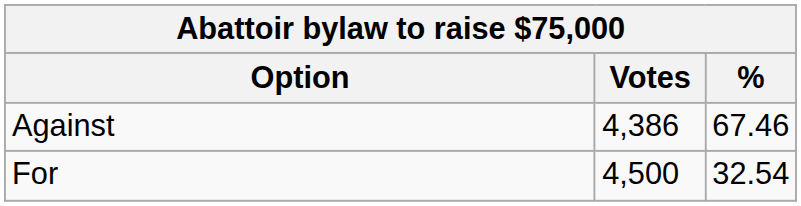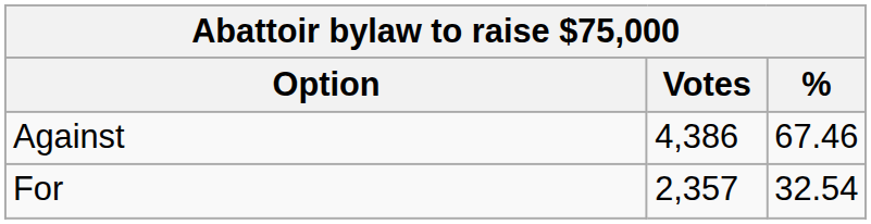 <table class="wikitable">
 <tr>
 <th colspan="3">Abattoir bylaw to raise $75,000</th>
 </tr>
 <tr>
 <th style="width: 300px">Option</th>
 <th style="width: 50px">Votes</th>
 <th style="width: 40px">%</th>
 </tr>
 <tr>
 <td>Against</td>
 <td>4,386</td>
 <td>67.46</td>
 </tr>
 <tr>
 <td>For</td>
-<td>4,500</td>
+<td>2,357</td>
 <td>32.54</td>
 </tr>
 </table>
